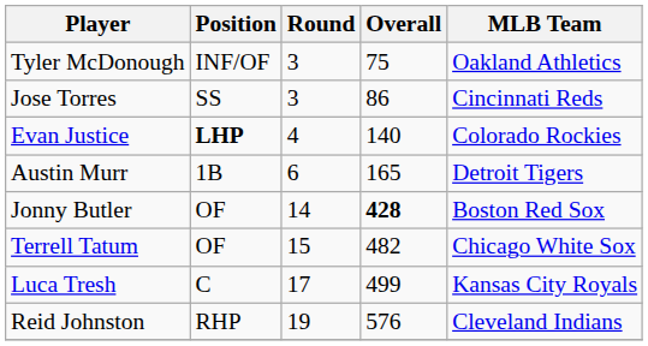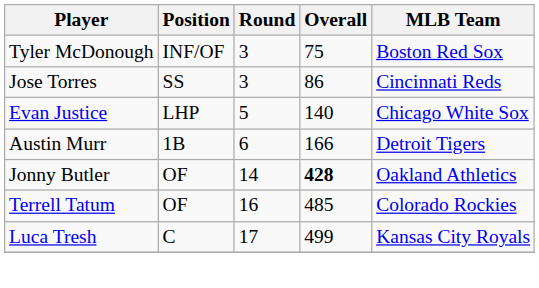 <table class="wikitable">
 <tr>
 <th>Player</th>
 <th>Position</th>
 <th>Round</th>
 <th>Overall</th>
 <th>MLB Team</th>
 </tr>
 <tr>
 <td>Tyler McDonough</td>
 <td>INF/OF</td>
 <td>3</td>
 <td>75</td>
-<td><a href='#'>Oakland Athletics</a></td>
+<td><a href='#'>Boston Red Sox</a></td>
 </tr>
 <tr>
 <td>Jose Torres</td>
 <td>SS</td>
 <td>3</td>
 <td>86</td>
 <td><a href='#'>Cincinnati Reds</a></td>
 </tr>
 <tr>
 <td><a href='#'>Evan Justice</a></td>
-<td><strong>LHP</strong></td>
-<td>4</td>
+<td>LHP</td>
+<td>5</td>
 <td>140</td>
-<td><a href='#'>Colorado Rockies</a></td>
+<td><a href='#'>Chicago White Sox</a></td>
 </tr>
 <tr>
 <td>Austin Murr</td>
 <td>1B</td>
 <td>6</td>
-<td>165</td>
+<td>166</td>
 <td><a href='#'>Detroit Tigers</a></td>
 </tr>
 <tr>
 <td>Jonny Butler</td>
 <td>OF</td>
 <td>14</td>
 <td><strong>428</strong></td>
-<td><a href='#'>Boston Red Sox</a></td>
+<td><a href='#'>Oakland Athletics</a></td>
 </tr>
 <tr>
 <td><a href='#'>Terrell Tatum</a></td>
 <td>OF</td>
-<td>15</td>
-<td>482</td>
-<td><a href='#'>Chicago White Sox</a></td>
+<td>16</td>
+<td>485</td>
+<td><a href='#'>Colorado Rockies</a></td>
 </tr>
 <tr>
 <td><a href='#'>Luca Tresh</a></td>
 <td>C</td>
 <td>17</td>
 <td>499</td>
 <td><a href='#'>Kansas City Royals</a></td>
 </tr>
 <tr>
-<td>Reid Johnston</td>
-<td>RHP</td>
-<td>19</td>
-<td>576</td>
-<td><a href='#'>Cleveland Indians</a></td>
-</tr>
-<tr>
 </tr>
 </table>
